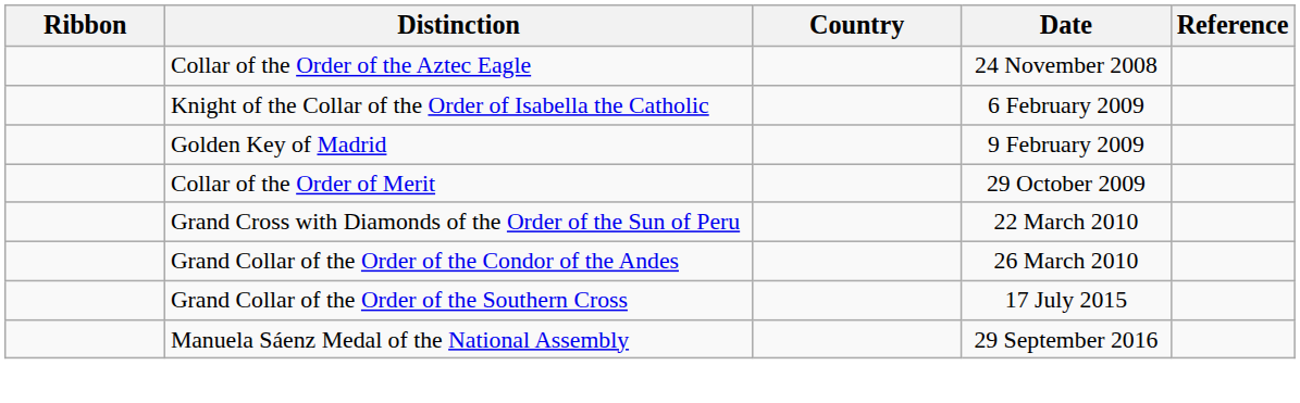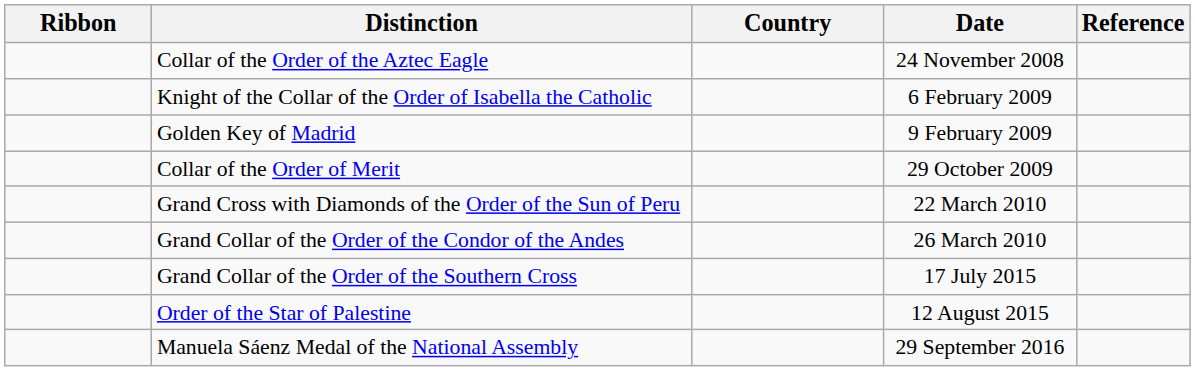 <table class="wikitable" style="text-align:left;">
 <tr>
 <th style="width:90px;">Ribbon</th>
 <th style="width:350px;">Distinction</th>
 <th style="width:120px;">Country</th>
 <th style="width:120px;">Date</th>
 <th>Reference</th>
 </tr>
 <tr>
 <td></td>
 <td style="font-size:90%;">Collar of the <a href='#'>Order of the Aztec Eagle</a></td>
 <td style="font-size:90%;"></td>
 <td style="text-align:center; font-size:90%;">24 November 2008</td>
 <td style="font-size:90%;"></td>
 </tr>
 <tr>
 <td></td>
 <td style="font-size:90%;">Knight of the Collar of the <a href='#'>Order of Isabella the Catholic</a></td>
 <td style="font-size:90%;"></td>
 <td style="text-align:center; font-size:90%;">6 February 2009</td>
 <td style="font-size:90%;"></td>
 </tr>
 <tr>
 <td></td>
 <td style="font-size:90%;">Golden Key of <a href='#'>Madrid</a></td>
 <td style="font-size:90%;"></td>
 <td style="text-align:center; font-size:90%;">9 February 2009</td>
 <td style="font-size:90%;"></td>
 </tr>
 <tr>
 <td></td>
 <td style="font-size:90%;">Collar of the <a href='#'>Order of Merit</a></td>
 <td style="font-size:90%;"></td>
 <td style="text-align:center; font-size:90%;">29 October 2009</td>
 <td style="font-size:90%;"></td>
 </tr>
 <tr>
 <td></td>
 <td style="font-size:90%;">Grand Cross with Diamonds of the <a href='#'>Order of the Sun of Peru</a></td>
 <td style="font-size:90%;"></td>
 <td style="text-align:center; font-size:90%;">22 March 2010</td>
 <td style="font-size:90%;"></td>
 </tr>
 <tr>
 <td></td>
 <td style="font-size:90%;">Grand Collar of the <a href='#'>Order of the Condor of the Andes</a></td>
 <td style="font-size:90%;"></td>
 <td style="text-align:center; font-size:90%;">26 March 2010</td>
 <td style="font-size:90%;"></td>
 </tr>
 <tr>
 <td></td>
 <td style="font-size:90%;">Grand Collar of the <a href='#'>Order of the Southern Cross</a></td>
 <td style="font-size:90%;"></td>
 <td style="text-align:center; font-size:90%;">17 July 2015</td>
 <td style="font-size:90%;"></td>
 </tr>
 <tr>
 <td></td>
+<td style="font-size:90%;"><a href='#'>Order of the Star of Palestine</a></td>
+<td style="font-size:90%;"></td>
+<td style="text-align:center; font-size:90%;">12 August 2015</td>
+<td style="font-size:90%;"></td>
+</tr>
+<tr>
+<td></td>
 <td style="font-size:90%;">Manuela Sáenz Medal of the <a href='#'>National Assembly</a></td>
 <td style="font-size:90%;"></td>
 <td style="text-align:center; font-size:90%;">29 September 2016</td>
 <td style="font-size:90%;"></td>
 </tr>
 </table>
